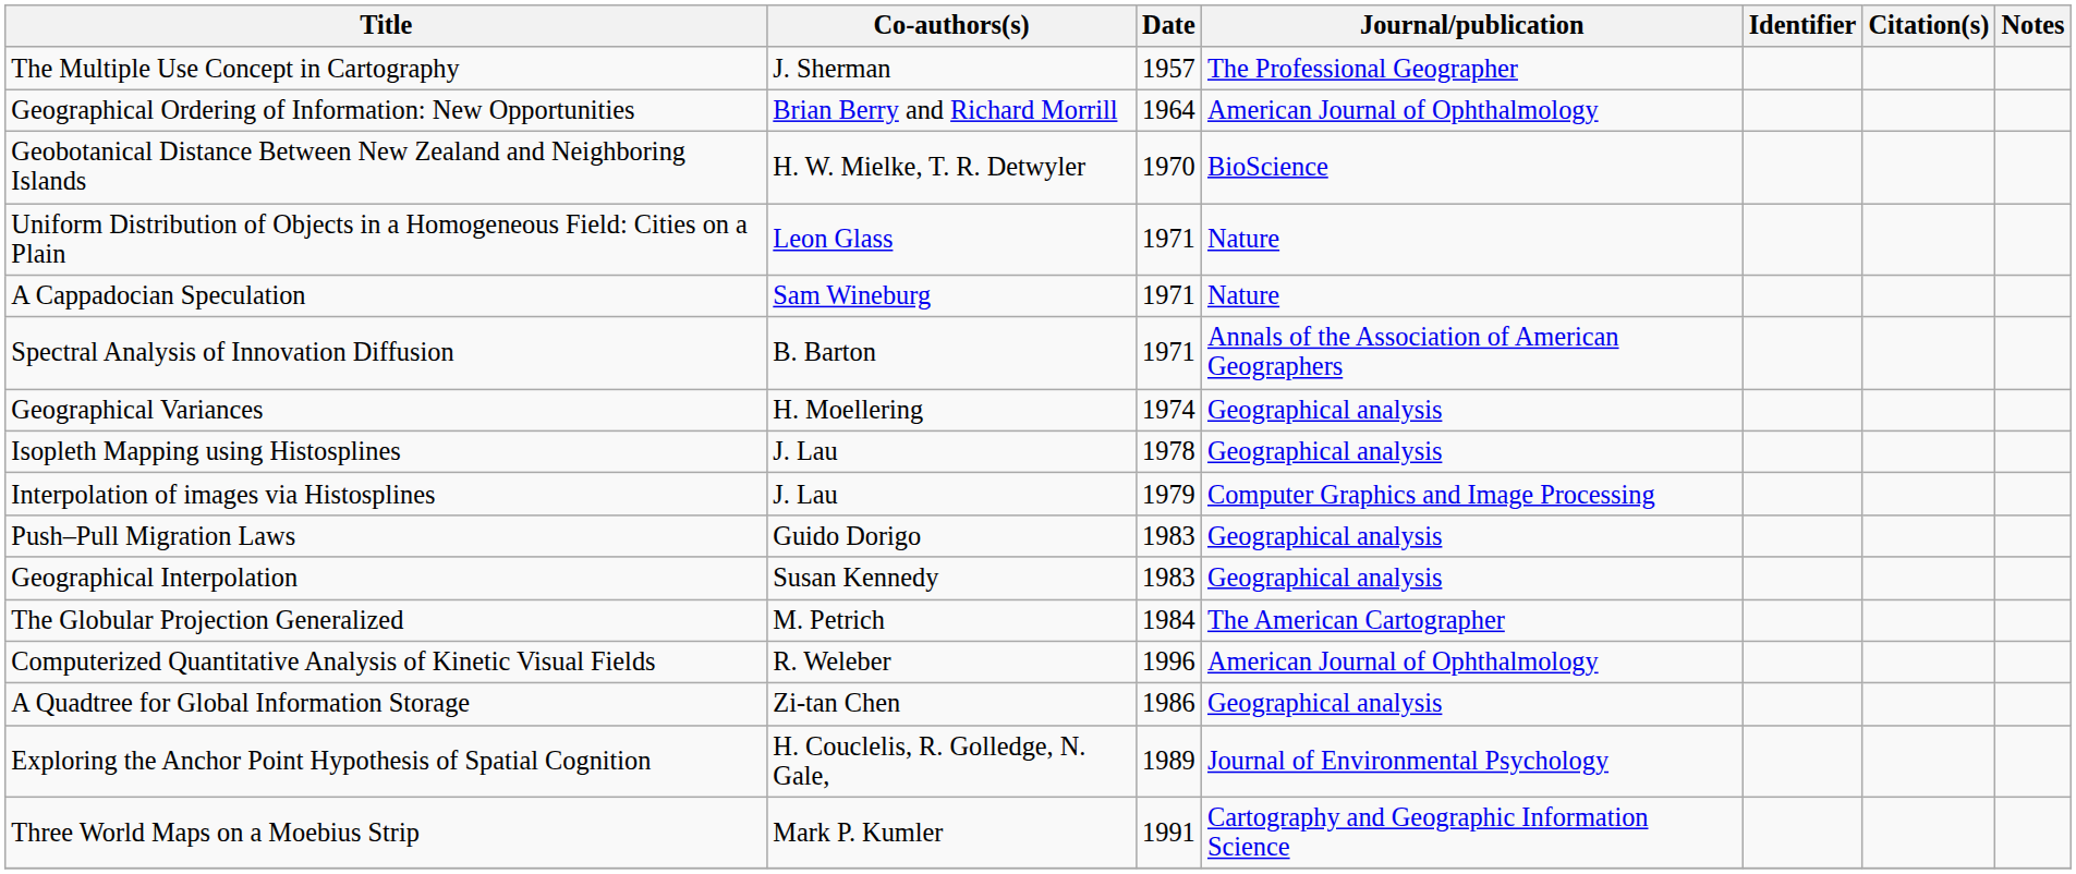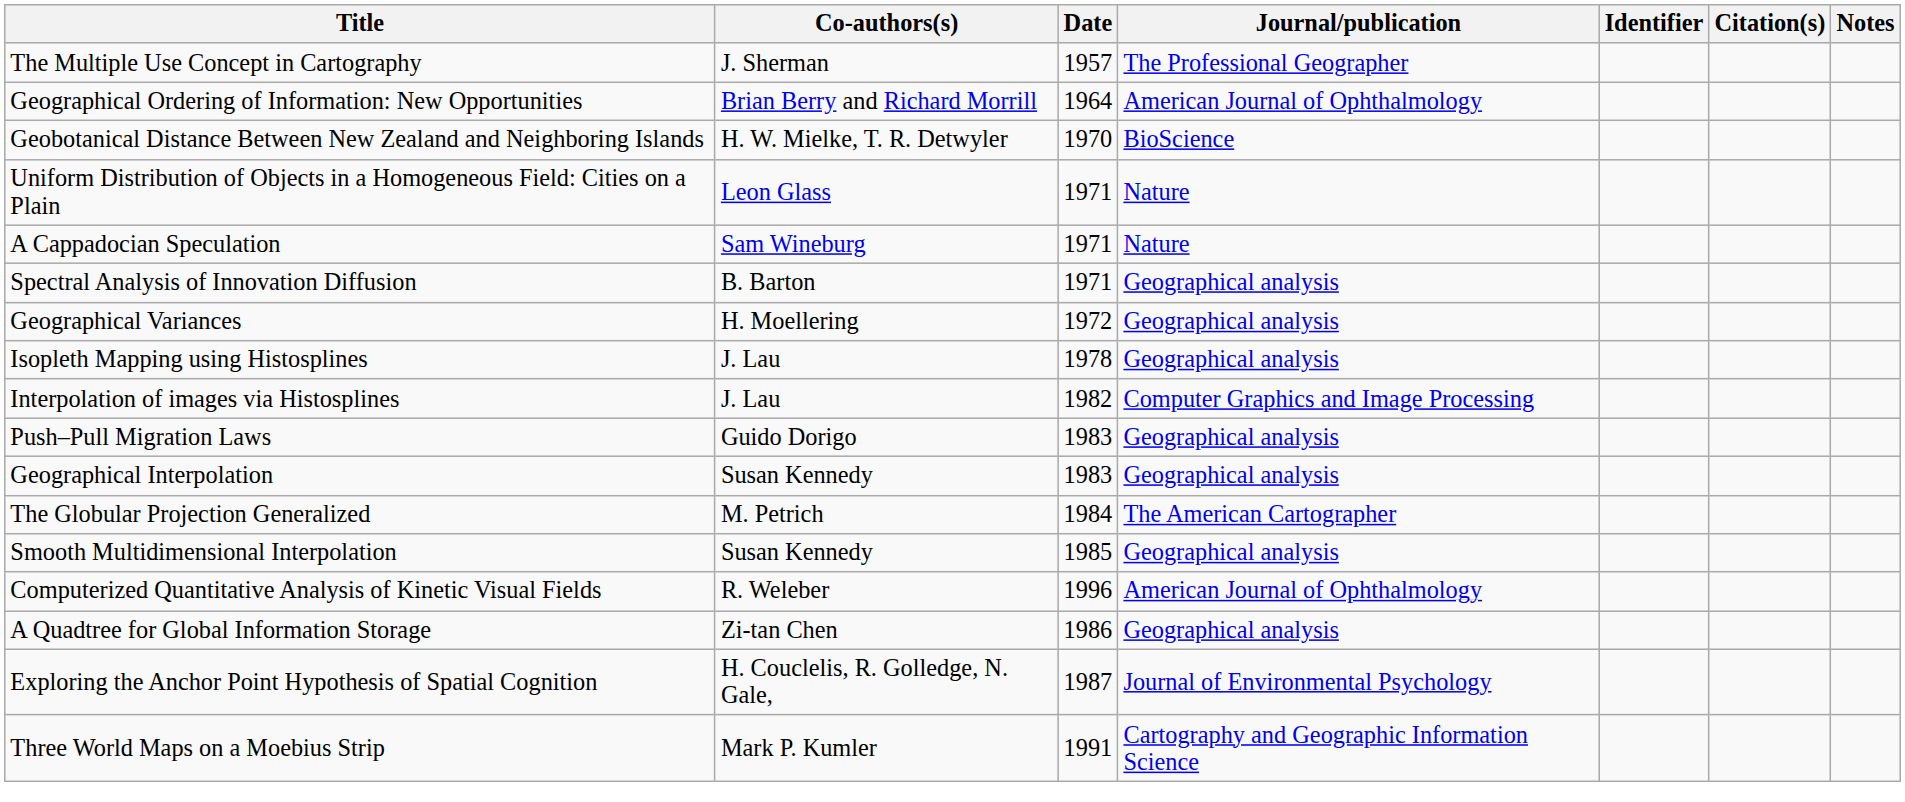 <table class="wikitable collapsible sortable">
 <tr>
 <th stype="text-align:center;">Title</th>
 <th style="text-align:center;">Co-authors(s)</th>
 <th style="text-align:center;">Date</th>
 <th style="text-align:center;">Journal/publication</th>
 <th style="text-align:center;">Identifier</th>
 <th style="text-align:center;">Citation(s)</th>
 <th style="text-align:center;">Notes</th>
 </tr>
 <tr>
 <td>The Multiple Use Concept in Cartography</td>
 <td>J. Sherman</td>
 <td>1957</td>
 <td><a href='#'>The Professional Geographer</a></td>
 <td></td>
 <td></td>
 <td></td>
 </tr>
 <tr>
 <td>Geographical Ordering of Information: New Opportunities</td>
 <td><a href='#'>Brian Berry</a> and <a href='#'>Richard Morrill</a></td>
 <td>1964</td>
 <td><a href='#'>American Journal of Ophthalmology</a></td>
 <td></td>
 <td></td>
 <td></td>
 </tr>
 <tr>
 <td>Geobotanical Distance Between New Zealand and Neighboring Islands</td>
 <td>H. W. Mielke, T. R. Detwyler</td>
 <td>1970</td>
 <td><a href='#'>BioScience</a></td>
 <td></td>
 <td></td>
 </tr>
 <tr>
 <td>Uniform Distribution of Objects in a Homogeneous Field: Cities on a Plain</td>
 <td><a href='#'>Leon Glass</a></td>
 <td>1971</td>
 <td><a href='#'>Nature</a></td>
 <td></td>
 <td></td>
 <td></td>
 </tr>
 <tr>
 <td>A Cappadocian Speculation</td>
 <td><a href='#'>Sam Wineburg</a></td>
 <td>1971</td>
 <td><a href='#'>Nature</a></td>
 <td></td>
 <td></td>
 <td></td>
 </tr>
 <tr>
 <td>Spectral Analysis of Innovation Diffusion</td>
 <td>B. Barton</td>
 <td>1971</td>
-<td><a href='#'>Annals of the Association of American Geographers</a></td>
+<td><a href='#'>Geographical analysis</a></td>
 <td></td>
 <td></td>
 <td></td>
 </tr>
 <tr>
 <td>Geographical Variances</td>
 <td>H. Moellering</td>
-<td>1974</td>
+<td>1972</td>
 <td><a href='#'>Geographical analysis</a></td>
 <td></td>
 <td></td>
 <td></td>
 </tr>
 <tr>
 <td>Isopleth Mapping using Histosplines</td>
 <td>J. Lau</td>
 <td>1978</td>
 <td><a href='#'>Geographical analysis</a></td>
 <td></td>
 <td></td>
 <td></td>
 </tr>
 <tr>
 <td>Interpolation of images via Histosplines</td>
 <td>J. Lau</td>
-<td>1979</td>
+<td>1982</td>
 <td><a href='#'>Computer Graphics and Image Processing</a></td>
 <td></td>
 <td></td>
 <td></td>
 </tr>
 <tr>
 <td>Push–Pull Migration Laws</td>
 <td>Guido Dorigo</td>
 <td>1983</td>
 <td><a href='#'>Geographical analysis</a></td>
 <td></td>
 <td></td>
 <td></td>
 </tr>
 <tr>
 <td>Geographical Interpolation</td>
 <td>Susan Kennedy</td>
 <td>1983</td>
 <td><a href='#'>Geographical analysis</a></td>
 <td></td>
 <td></td>
 <td></td>
 </tr>
 <tr>
 <td>The Globular Projection Generalized</td>
 <td>M. Petrich</td>
 <td>1984</td>
 <td><a href='#'>The American Cartographer</a></td>
 <td></td>
 <td></td>
 <td></td>
 </tr>
 <tr>
+<td>Smooth Multidimensional Interpolation</td>
+<td>Susan Kennedy</td>
+<td>1985</td>
+<td><a href='#'>Geographical analysis</a></td>
+<td></td>
+<td></td>
+<td></td>
+</tr>
+<tr>
 <td>Computerized Quantitative Analysis of Kinetic Visual Fields</td>
 <td>R. Weleber</td>
 <td>1996</td>
 <td><a href='#'>American Journal of Ophthalmology</a></td>
 <td></td>
 <td></td>
 <td></td>
 </tr>
 <tr>
 <td>A Quadtree for Global Information Storage</td>
 <td>Zi-tan Chen</td>
 <td>1986</td>
 <td><a href='#'>Geographical analysis</a></td>
 <td></td>
 <td></td>
 <td></td>
 </tr>
 <tr>
 <td>Exploring the Anchor Point Hypothesis of Spatial Cognition</td>
 <td>H. Couclelis, R. Golledge, N. Gale,</td>
-<td>1989</td>
+<td>1987</td>
 <td><a href='#'>Journal of Environmental Psychology</a></td>
 <td></td>
 <td></td>
 <td></td>
 </tr>
 <tr>
 <td>Three World Maps on a Moebius Strip</td>
 <td>Mark P. Kumler</td>
 <td>1991</td>
 <td><a href='#'>Cartography and Geographic Information Science</a></td>
 <td></td>
 <td></td>
 <td></td>
 </tr>
 <tr>
 </tr>
 </table>
